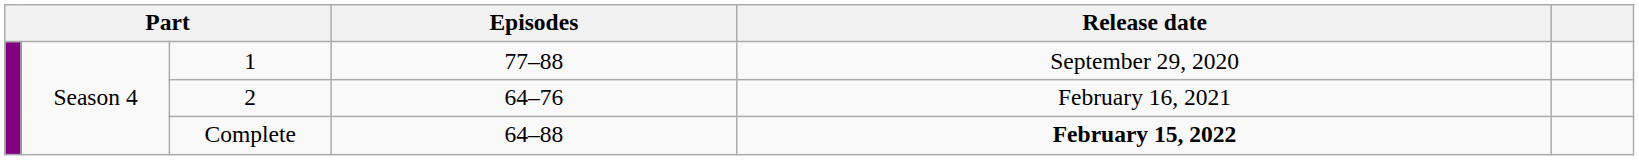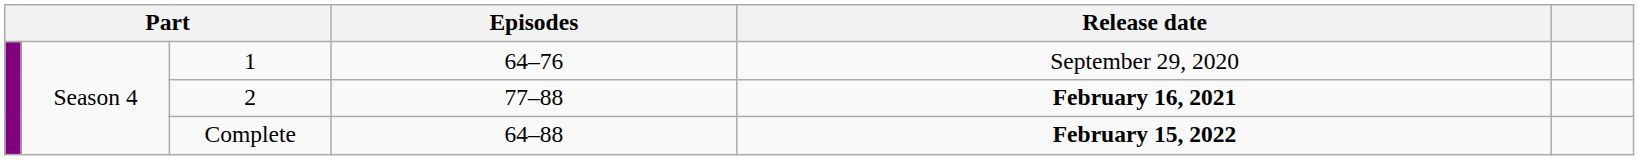 <table class="wikitable" style="text-align:center; width: 70%;">
 <tr>
 <th colspan="3" width="20%">Part</th>
 <th>Episodes</th>
 <th>Release date</th>
 <th width="5%"></th>
 </tr>
 <tr>
 <td rowspan="3" width="1%" style="background: #800080"></td>
 <td rowspan="3">Season 4</td>
 <td>1</td>
-<td>77–88</td>
+<td>64–76</td>
 <td>September 29, 2020</td>
 <td></td>
 </tr>
 <tr>
 <td>2</td>
-<td>64–76</td>
-<td>February 16, 2021</td>
+<td>77–88</td>
+<td><strong>February 16, 2021</strong></td>
 <td></td>
 </tr>
 <tr>
 <td>Complete</td>
 <td>64–88</td>
 <td><strong>February 15, 2022</strong></td>
 <td></td>
 </tr>
 </table>
